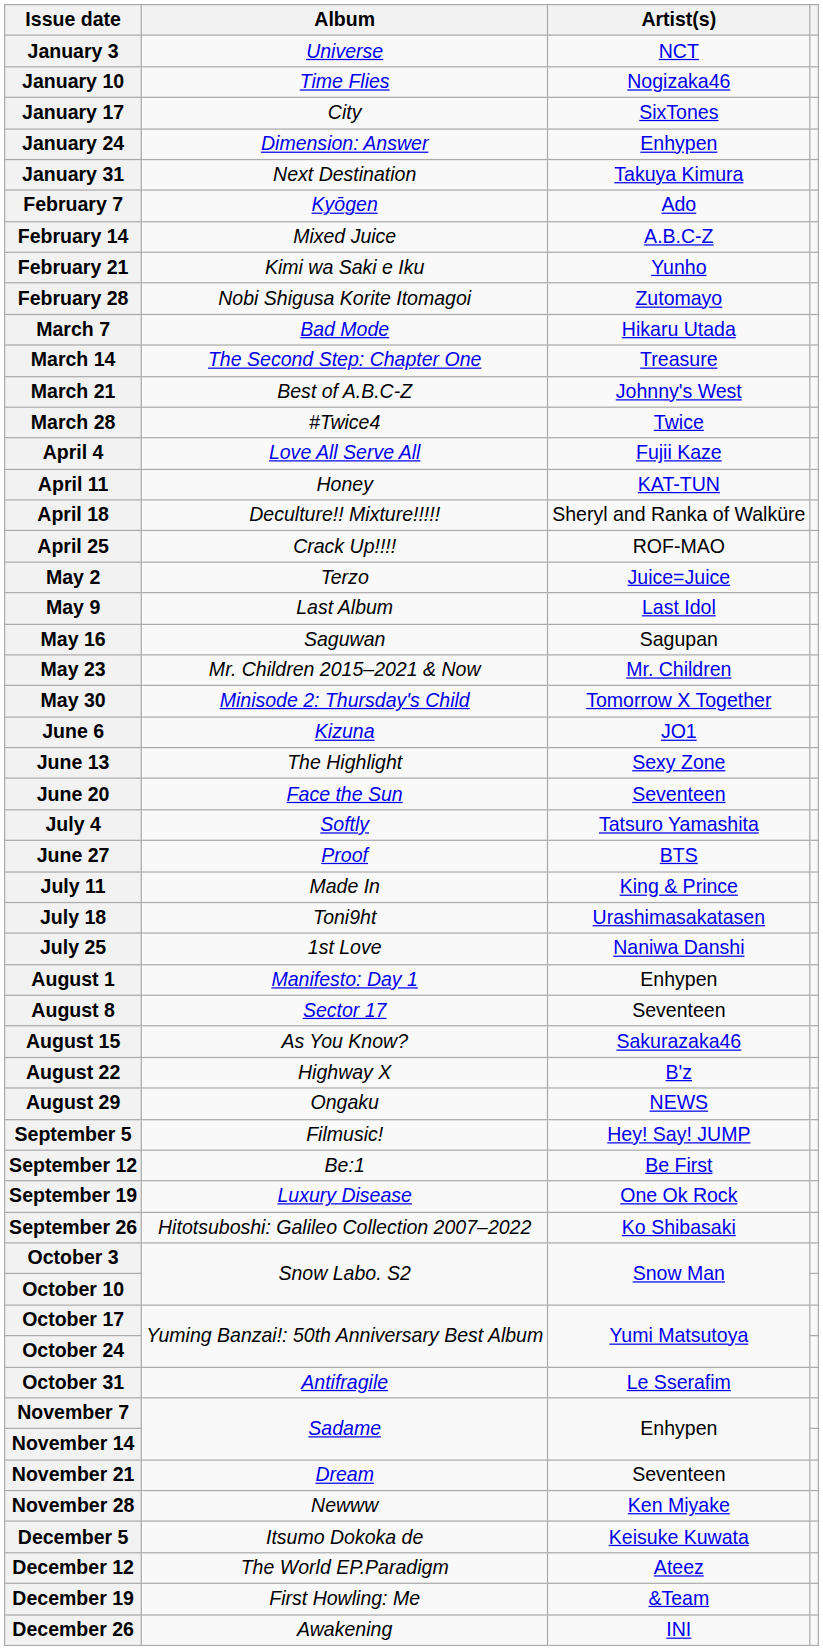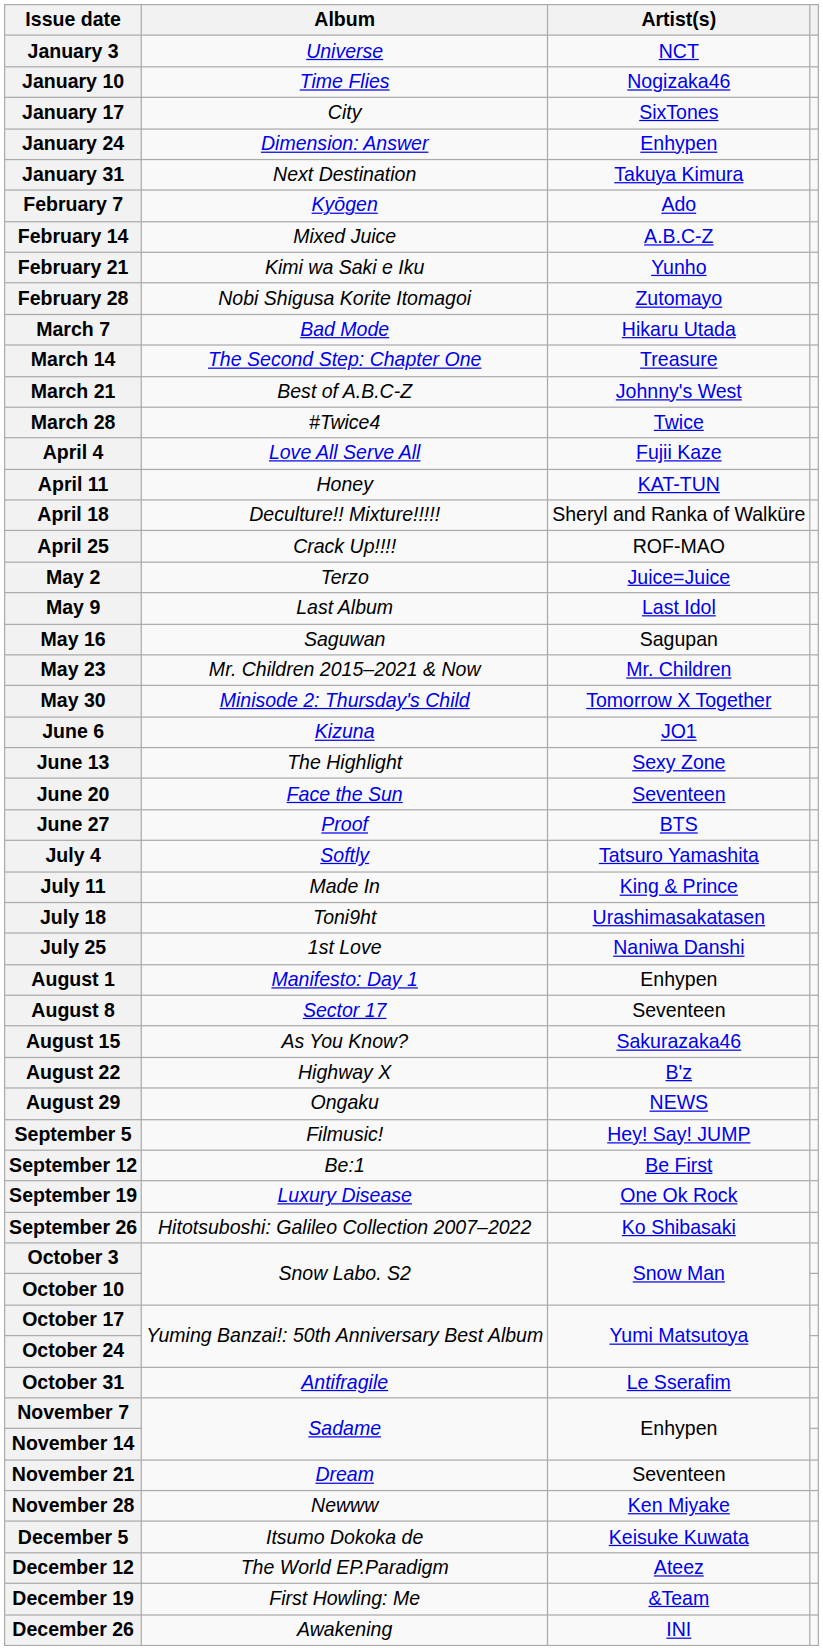 <table class="wikitable plainrowheaders" style="text-align:center;">
 <tr>
 <th>Issue date</th>
 <th>Album</th>
 <th>Artist(s)</th>
 <th></th>
 </tr>
 <tr>
 <th scope="row">January 3</th>
 <td><em><a href='#'>Universe</a></em></td>
 <td><a href='#'>NCT</a></td>
 <td></td>
 </tr>
 <tr>
 <th scope="row">January 10</th>
 <td><em><a href='#'>Time Flies</a></em></td>
 <td><a href='#'>Nogizaka46</a></td>
 <td></td>
 </tr>
 <tr>
 <th scope="row">January 17</th>
 <td><em>City</em></td>
 <td><a href='#'>SixTones</a></td>
 <td></td>
 </tr>
 <tr>
 <th scope="row">January 24</th>
 <td><em><a href='#'>Dimension: Answer</a></em></td>
 <td><a href='#'>Enhypen</a></td>
 <td></td>
 </tr>
 <tr>
 <th scope="row">January 31</th>
 <td><em>Next Destination</em></td>
 <td><a href='#'>Takuya Kimura</a></td>
 <td></td>
 </tr>
 <tr>
 <th scope="row">February 7</th>
 <td><em><a href='#'>Kyōgen</a></em></td>
 <td><a href='#'>Ado</a></td>
 <td></td>
 </tr>
 <tr>
 <th scope="row">February 14</th>
 <td><em>Mixed Juice</em></td>
 <td><a href='#'>A.B.C-Z</a></td>
 <td></td>
 </tr>
 <tr>
 <th scope="row">February 21</th>
 <td><em>Kimi wa Saki e Iku</em></td>
 <td><a href='#'>Yunho</a></td>
 <td></td>
 </tr>
 <tr>
 <th scope="row">February 28</th>
 <td><em>Nobi Shigusa Korite Itomagoi</em></td>
 <td><a href='#'>Zutomayo</a></td>
 <td></td>
 </tr>
 <tr>
 <th scope="row">March 7</th>
 <td><em><a href='#'>Bad Mode</a></em></td>
 <td><a href='#'>Hikaru Utada</a></td>
 <td></td>
 </tr>
 <tr>
 <th scope="row">March 14</th>
 <td><em><a href='#'>The Second Step: Chapter One</a></em></td>
 <td><a href='#'>Treasure</a></td>
 <td></td>
 </tr>
 <tr>
 <th scope="row">March 21</th>
 <td><em>Best of A.B.C-Z</em></td>
 <td><a href='#'>Johnny's West</a></td>
 <td></td>
 </tr>
 <tr>
 <th scope="row">March 28</th>
 <td><em>#Twice4</em></td>
 <td><a href='#'>Twice</a></td>
 <td></td>
 </tr>
 <tr>
 <th scope="row">April 4</th>
 <td><em><a href='#'>Love All Serve All</a></em></td>
 <td><a href='#'>Fujii Kaze</a></td>
 <td></td>
 </tr>
 <tr>
 <th scope="row">April 11</th>
 <td><em>Honey</em></td>
 <td><a href='#'>KAT-TUN</a></td>
 <td></td>
 </tr>
 <tr>
 <th scope="row">April 18</th>
 <td><em>Deculture!! Mixture!!!!!</em></td>
 <td>Sheryl and Ranka of Walküre</td>
 <td></td>
 </tr>
 <tr>
 <th scope="row">April 25</th>
 <td><em>Crack Up!!!!</em></td>
 <td>ROF-MAO</td>
 <td></td>
 </tr>
 <tr>
 <th scope="row">May 2</th>
 <td><em>Terzo</em></td>
 <td><a href='#'>Juice=Juice</a></td>
 <td></td>
 </tr>
 <tr>
 <th scope="row">May 9</th>
 <td><em>Last Album</em></td>
 <td><a href='#'>Last Idol</a></td>
 <td></td>
 </tr>
 <tr>
 <th scope="row">May 16</th>
 <td><em>Saguwan</em></td>
 <td>Sagupan</td>
 <td></td>
 </tr>
 <tr>
 <th scope="row">May 23</th>
 <td><em>Mr. Children 2015–2021 & Now</em></td>
 <td><a href='#'>Mr. Children</a></td>
 <td></td>
 </tr>
 <tr>
 <th scope="row">May 30</th>
 <td><em><a href='#'>Minisode 2: Thursday's Child</a></em></td>
 <td><a href='#'>Tomorrow X Together</a></td>
 <td></td>
 </tr>
 <tr>
 <th scope="row">June 6</th>
 <td><em><a href='#'>Kizuna</a></em></td>
 <td><a href='#'>JO1</a></td>
 <td></td>
 </tr>
 <tr>
 <th scope="row">June 13</th>
 <td><em>The Highlight</em></td>
 <td><a href='#'>Sexy Zone</a></td>
 <td></td>
 </tr>
 <tr>
 <th scope="row">June 20</th>
 <td><em><a href='#'>Face the Sun</a></em></td>
 <td><a href='#'>Seventeen</a></td>
 <td></td>
 </tr>
 <tr>
+<th scope="row">June 27</th>
+<td><em><a href='#'>Proof</a></em></td>
+<td><a href='#'>BTS</a></td>
+<td></td>
+</tr>
+<tr>
 <th scope="row">July 4</th>
 <td><em><a href='#'>Softly</a></em></td>
 <td><a href='#'>Tatsuro Yamashita</a></td>
-<td></td>
-</tr>
-<tr>
-<th scope="row">June 27</th>
-<td><em><a href='#'>Proof</a></em></td>
-<td><a href='#'>BTS</a></td>
 <td></td>
 </tr>
 <tr>
 <th scope="row">July 11</th>
 <td><em>Made In</em></td>
 <td><a href='#'>King & Prince</a></td>
 <td></td>
 </tr>
 <tr>
 <th scope="row">July 18</th>
 <td><em>Toni9ht</em></td>
 <td><a href='#'>Urashimasakatasen</a></td>
 <td></td>
 </tr>
 <tr>
 <th scope="row">July 25</th>
 <td><em>1st Love</em></td>
 <td><a href='#'>Naniwa Danshi</a></td>
 <td></td>
 </tr>
 <tr>
 <th scope="row">August 1</th>
 <td><em><a href='#'>Manifesto: Day 1</a></em></td>
 <td>Enhypen</td>
 <td></td>
 </tr>
 <tr>
 <th scope="row">August 8</th>
 <td><em><a href='#'>Sector 17</a></em></td>
 <td>Seventeen</td>
 <td></td>
 </tr>
 <tr>
 <th scope="row">August 15</th>
 <td><em>As You Know?</em></td>
 <td><a href='#'>Sakurazaka46</a></td>
 <td></td>
 </tr>
 <tr>
 <th scope="row">August 22</th>
 <td><em>Highway X</em></td>
 <td><a href='#'>B'z</a></td>
 <td></td>
 </tr>
 <tr>
 <th scope="row">August 29</th>
 <td><em>Ongaku</em></td>
 <td><a href='#'>NEWS</a></td>
 <td></td>
 </tr>
 <tr>
 <th scope="row">September 5</th>
 <td><em>Filmusic!</em></td>
 <td><a href='#'>Hey! Say! JUMP</a></td>
 <td></td>
 </tr>
 <tr>
 <th scope="row">September 12</th>
 <td><em>Be:1</em></td>
 <td><a href='#'>Be First</a></td>
 <td></td>
 </tr>
 <tr>
 <th scope="row">September 19</th>
 <td><em><a href='#'>Luxury Disease</a></em></td>
 <td><a href='#'>One Ok Rock</a></td>
 <td></td>
 </tr>
 <tr>
 <th scope="row">September 26</th>
 <td><em>Hitotsuboshi: Galileo Collection 2007–2022</em></td>
 <td><a href='#'>Ko Shibasaki</a></td>
 <td></td>
 </tr>
 <tr>
 <th scope="row">October 3</th>
 <td rowspan="2"><em>Snow Labo. S2</em></td>
 <td rowspan="2"><a href='#'>Snow Man</a></td>
 <td></td>
 </tr>
 <tr>
 <th scope="row">October 10</th>
 <td></td>
 </tr>
 <tr>
 <th scope="row">October 17</th>
 <td rowspan="2"><em>Yuming Banzai!: 50th Anniversary Best Album</em></td>
 <td rowspan="2"><a href='#'>Yumi Matsutoya</a></td>
 <td></td>
 </tr>
 <tr>
 <th scope="row">October 24</th>
 <td></td>
 </tr>
 <tr>
 <th scope="row">October 31</th>
 <td><em><a href='#'>Antifragile</a></em></td>
 <td><a href='#'>Le Sserafim</a></td>
 <td></td>
 </tr>
 <tr>
 <th scope="row">November 7</th>
 <td rowspan="2"><em><a href='#'>Sadame</a></em></td>
 <td rowspan="2">Enhypen</td>
 <td></td>
 </tr>
 <tr>
 <th scope="row">November 14</th>
 <td></td>
 </tr>
 <tr>
 <th scope="row">November 21</th>
 <td><em><a href='#'>Dream</a></em></td>
 <td>Seventeen</td>
 <td></td>
 </tr>
 <tr>
 <th scope="row">November 28</th>
 <td><em>Newww</em></td>
 <td><a href='#'>Ken Miyake</a></td>
 <td></td>
 </tr>
 <tr>
 <th scope="row">December 5</th>
 <td><em>Itsumo Dokoka de</em></td>
 <td><a href='#'>Keisuke Kuwata</a></td>
 <td></td>
 </tr>
 <tr>
 <th scope="row">December 12</th>
 <td><em>The World EP.Paradigm</em></td>
 <td><a href='#'>Ateez</a></td>
 <td></td>
 </tr>
 <tr>
 <th scope="row">December 19</th>
 <td><em>First Howling: Me</em></td>
 <td><a href='#'>&Team</a></td>
 <td></td>
 </tr>
 <tr>
 <th scope="row">December 26</th>
 <td><em>Awakening</em></td>
 <td><a href='#'>INI</a></td>
 <td></td>
 </tr>
 </table>
